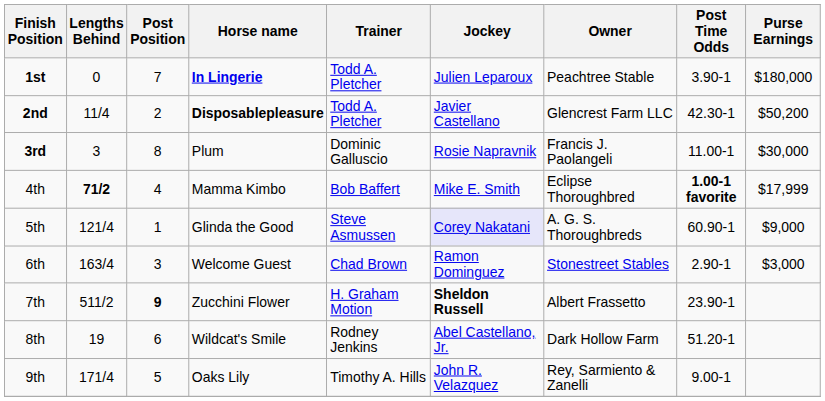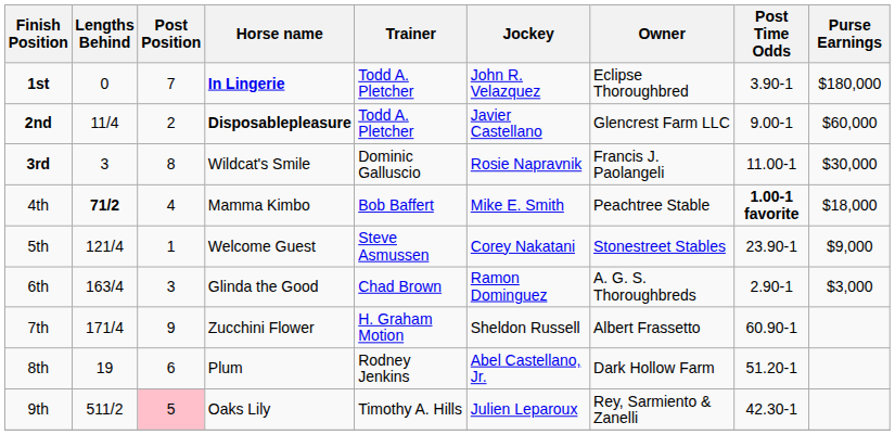 <table class="wikitable sortable" | border="2" cellpadding="1" style="border-collapse: collapse; font-size:90%">
 <tr>
 <th width="45px">Finish <br> Position</th>
 <th width="45px">Lengths <br> Behind</th>
 <th width="40px">Post <br> Position</th>
 <th width="100px">Horse name</th>
 <th width="100px">Trainer</th>
 <th width="110px">Jockey</th>
 <th width="130px">Owner</th>
 <th width="65px">Post Time <br> Odds</th>
 <th width="70px">Purse <br> Earnings</th>
 </tr>
 <tr>
 <td align=center><strong>1<span>st</span></strong></td>
 <td align=center>0</td>
 <td align=center>7</td>
 <td><strong><a href='#'>In Lingerie</a></strong></td>
 <td><a href='#'>Todd A. Pletcher</a></td>
-<td><a href='#'>Julien Leparoux</a></td>
-<td>Peachtree Stable</td>
+<td><a href='#'>John R. Velazquez</a></td>
+<td>Eclipse Thoroughbred</td>
 <td align=center>3.90-1</td>
 <td align=center>$180,000</td>
 </tr>
 <tr>
 <td align=center><strong>2<span>nd</span></strong></td>
 <td align=center>1<span>1/4</span></td>
 <td align=center>2</td>
 <td><strong>Disposablepleasure</strong></td>
 <td><a href='#'>Todd A. Pletcher</a></td>
 <td><a href='#'>Javier Castellano</a></td>
 <td>Glencrest Farm LLC</td>
-<td align=center>42.30-1</td>
-<td align=center>$50,200</td>
+<td align=center>9.00-1</td>
+<td align=center>$60,000</td>
 </tr>
 <tr>
 <td align=center><strong>3<span>rd</span></strong></td>
 <td align=center>3</td>
 <td align=center>8</td>
-<td>Plum</td>
+<td>Wildcat's Smile</td>
 <td>Dominic Galluscio</td>
 <td><a href='#'>Rosie Napravnik</a></td>
 <td>Francis J. Paolangeli</td>
 <td align=center>11.00-1</td>
 <td align=center>$30,000</td>
 </tr>
 <tr>
 <td align=center>4<span>th</span></td>
 <td align=center><strong>7<span>1/2</span></strong></td>
 <td align=center>4</td>
 <td>Mamma Kimbo</td>
 <td><a href='#'>Bob Baffert</a></td>
 <td><a href='#'>Mike E. Smith</a></td>
-<td>Eclipse Thoroughbred</td>
+<td>Peachtree Stable</td>
 <td align=center><strong>1.00-1  <br> <span>favorite</span></strong></td>
-<td align=center>$17,999</td>
+<td align=center>$18,000</td>
 </tr>
 <tr>
 <td align=center>5<span>th</span></td>
 <td align=center>12<span>1/4</span></td>
 <td align=center>1</td>
-<td>Glinda the Good</td>
+<td>Welcome Guest</td>
 <td><a href='#'>Steve Asmussen</a></td>
-<td style="background: lavender;"><a href='#'>Corey Nakatani</a></td>
-<td>A. G. S. Thoroughbreds</td>
-<td align=center>60.90-1</td>
+<td><a href='#'>Corey Nakatani</a></td>
+<td><a href='#'>Stonestreet Stables</a></td>
+<td align=center>23.90-1</td>
 <td align=center>$9,000</td>
 </tr>
 <tr>
 <td align=center>6<span>th</span></td>
 <td align=center>16<span>3/4</span></td>
 <td align=center>3</td>
-<td>Welcome Guest</td>
+<td>Glinda the Good</td>
 <td><a href='#'>Chad Brown</a></td>
 <td><a href='#'>Ramon Dominguez</a></td>
-<td><a href='#'>Stonestreet Stables</a></td>
+<td>A. G. S. Thoroughbreds</td>
 <td align=center>2.90-1</td>
 <td align=center>$3,000</td>
 </tr>
 <tr>
 <td align=center>7<span>th</span></td>
-<td align=center>51<span>1/2</span></td>
-<td align=center><strong>9</strong></td>
+<td align=center>17<span>1/4</span></td>
+<td align=center>9</td>
 <td>Zucchini Flower</td>
 <td><a href='#'>H. Graham Motion</a></td>
-<td><strong>Sheldon Russell</strong></td>
+<td>Sheldon Russell</td>
 <td>Albert Frassetto</td>
-<td align=center>23.90-1</td>
+<td align=center>60.90-1</td>
 <td></td>
 </tr>
 <tr>
 <td align=center>8<span>th</span></td>
 <td align=center>19</td>
 <td align=center>6</td>
-<td>Wildcat's Smile</td>
+<td>Plum</td>
 <td>Rodney Jenkins</td>
 <td><a href='#'>Abel Castellano, Jr.</a></td>
 <td>Dark Hollow Farm</td>
 <td align=center>51.20-1</td>
 <td></td>
 </tr>
 <tr>
 <td align=center>9<span>th</span></td>
-<td align=center>17<span>1/4</span></td>
-<td align=center>5</td>
+<td align=center>51<span>1/2</span></td>
+<td align=center style="background: pink;">5</td>
 <td>Oaks Lily</td>
 <td>Timothy A. Hills</td>
-<td><a href='#'>John R. Velazquez</a></td>
+<td><a href='#'>Julien Leparoux</a></td>
 <td>Rey, Sarmiento & Zanelli</td>
-<td align=center>9.00-1</td>
+<td align=center>42.30-1</td>
 <td></td>
 </tr>
 <tr>
 </tr>
 </table>
